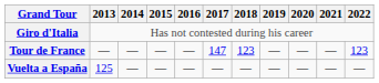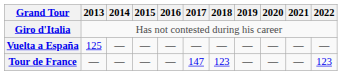 <table class="wikitable plainrowheaders">
 <tr>
 <th scope="col"><a href='#'>Grand Tour</a></th>
 <th scope="col">2013</th>
 <th scope="col">2014</th>
 <th scope="col">2015</th>
 <th scope="col">2016</th>
 <th scope="col">2017</th>
 <th scope="col">2018</th>
 <th scope="col">2019</th>
 <th scope="col">2020</th>
 <th scope="col">2021</th>
 <th scope="col">2022</th>
 </tr>
 <tr style="text-align:center;">
 <th scope="row"> <a href='#'>Giro d'Italia</a></th>
 <td style="color:#4d4d4d;" colspan=10>Has not contested during his career</td>
 </tr>
 <tr style="text-align:center;">
+<th scope="row"> <a href='#'>Vuelta a España</a></th>
+<td><a href='#'>125</a></td>
+<td>—</td>
+<td>—</td>
+<td>—</td>
+<td>—</td>
+<td>—</td>
+<td>—</td>
+<td>—</td>
+<td>—</td>
+<td>—</td>
+</tr>
+<tr style="text-align:center;">
 <th scope="row"> <a href='#'>Tour de France</a></th>
 <td>—</td>
 <td>—</td>
 <td>—</td>
 <td>—</td>
 <td><a href='#'>147</a></td>
 <td><a href='#'>123</a></td>
 <td>—</td>
 <td>—</td>
 <td>—</td>
 <td><a href='#'>123</a></td>
 </tr>
-<tr style="text-align:center;">
-<th scope="row"> <a href='#'>Vuelta a España</a></th>
-<td><a href='#'>125</a></td>
-<td>—</td>
-<td>—</td>
-<td>—</td>
-<td>—</td>
-<td>—</td>
-<td>—</td>
-<td>—</td>
-<td>—</td>
-<td>—</td>
-</tr>
 </table>
